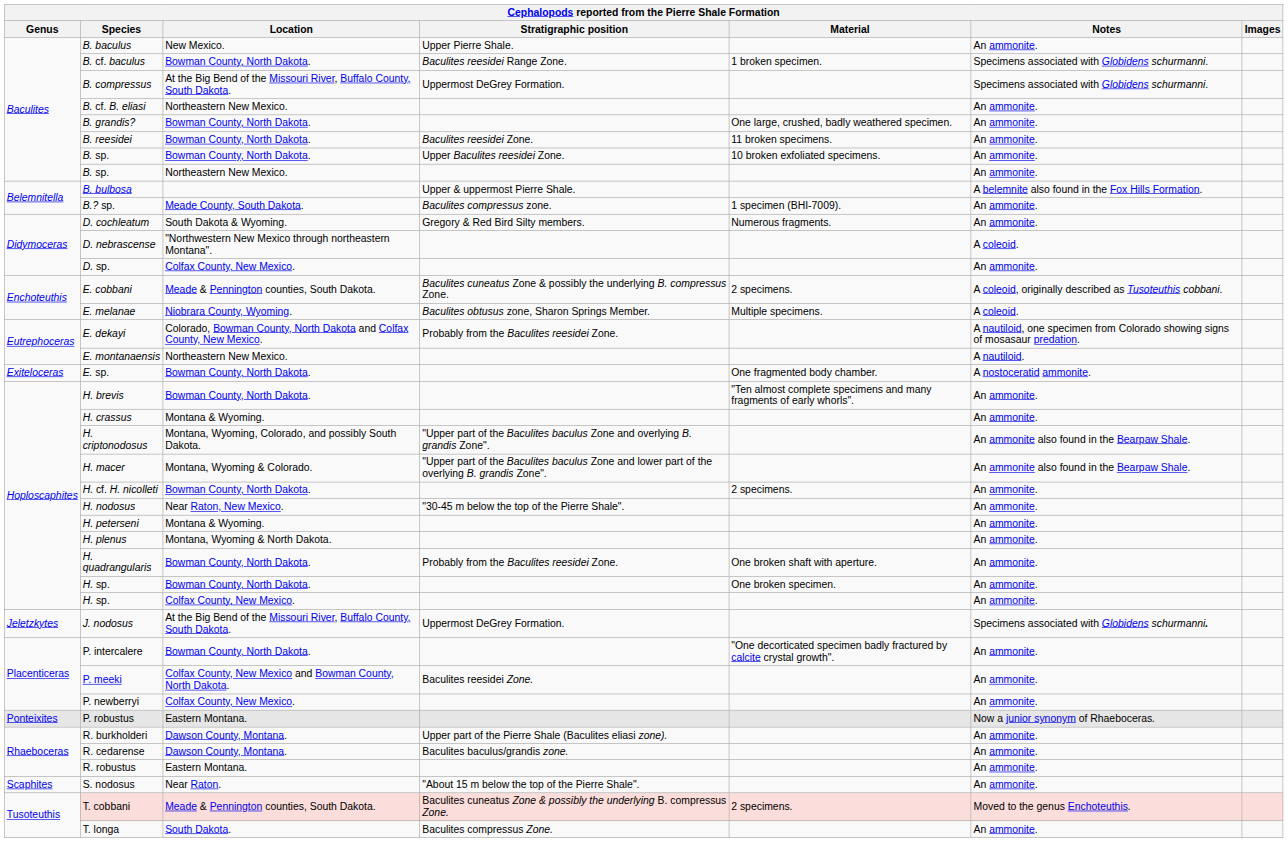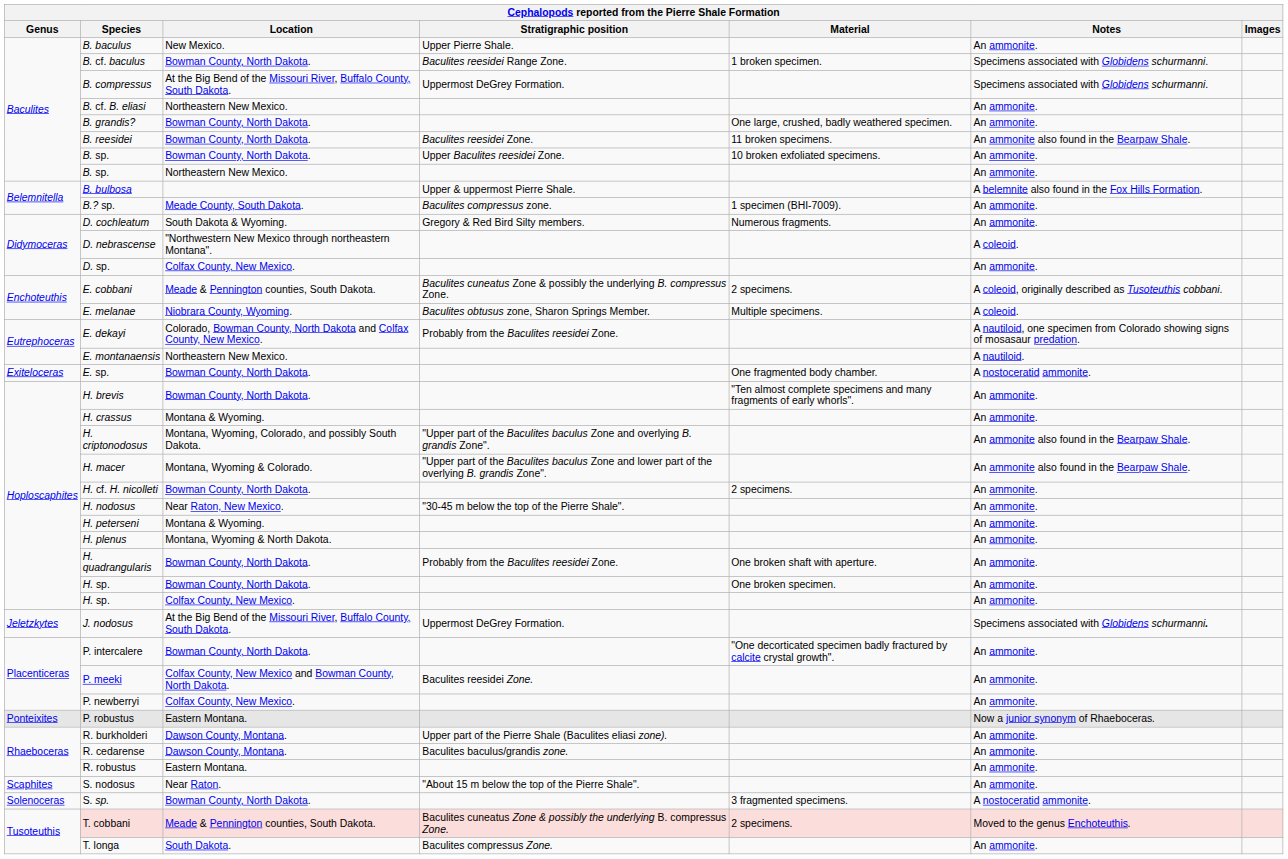 <table class="wikitable" align="center">
 <tr>
 <th colspan="7" align="center"><strong><a href='#'>Cephalopods</a> reported from the Pierre Shale Formation</strong></th>
 </tr>
 <tr>
 <th>Genus</th>
 <th>Species</th>
 <th>Location</th>
 <th><strong>Stratigraphic position</strong></th>
 <th><strong>Material</strong></th>
 <th>Notes</th>
 <th>Images</th>
 </tr>
 <tr>
 <td rowspan="8"><em><a href='#'>Baculites</a></em></td>
 <td><em>B. baculus</em></td>
 <td>New Mexico.</td>
 <td>Upper Pierre Shale.</td>
 <td></td>
 <td>An <a href='#'>ammonite</a>.</td>
 <td></td>
 </tr>
 <tr>
 <td><em>B.</em> cf. <em>baculus</em></td>
 <td><a href='#'>Bowman County, North Dakota</a>.</td>
 <td><em>Baculites reesidei</em> Range Zone.</td>
 <td>1 broken specimen.</td>
 <td>Specimens associated with <em><a href='#'>Globidens</a> schurmanni</em>.</td>
 <td></td>
 </tr>
 <tr>
 <td><em>B. compressus</em></td>
 <td>At the Big Bend of the <a href='#'>Missouri River</a>, <a href='#'>Buffalo County, South Dakota</a>.</td>
 <td>Uppermost DeGrey Formation.</td>
 <td></td>
 <td>Specimens associated with <em><a href='#'>Globidens</a> schurmanni</em>.</td>
 <td></td>
 </tr>
 <tr>
 <td><em>B.</em> cf. <em>B. eliasi</em></td>
 <td>Northeastern New Mexico.</td>
 <td></td>
 <td></td>
 <td>An <a href='#'>ammonite</a>.</td>
 <td></td>
 </tr>
 <tr>
 <td><em>B. grandis?</em></td>
 <td><a href='#'>Bowman County, North Dakota</a>.</td>
 <td></td>
 <td>One large, crushed, badly weathered specimen.</td>
 <td>An <a href='#'>ammonite</a>.</td>
 <td></td>
 </tr>
 <tr>
 <td><em>B. reesidei</em></td>
 <td><a href='#'>Bowman County, North Dakota</a>.</td>
 <td><em>Baculites reesidei</em> Zone.</td>
 <td>11 broken specimens.</td>
-<td>An <a href='#'>ammonite</a>.</td>
+<td>An <a href='#'>ammonite</a> also found in the <a href='#'>Bearpaw Shale</a>.</td>
 <td></td>
 </tr>
 <tr>
 <td><em>B.</em> sp.</td>
 <td><a href='#'>Bowman County, North Dakota</a>.</td>
 <td>Upper <em>Baculites reesidei</em> Zone.</td>
 <td>10 broken exfoliated specimens.</td>
 <td>An <a href='#'>ammonite</a>.</td>
 <td></td>
 </tr>
 <tr>
 <td><em>B.</em> sp.</td>
 <td>Northeastern New Mexico.</td>
 <td></td>
 <td></td>
 <td>An <a href='#'>ammonite</a>.</td>
 <td></td>
 </tr>
 <tr>
 <td rowspan="2"><em><a href='#'>Belemnitella</a></em></td>
 <td><em><a href='#'>B. bulbosa</a></em></td>
 <td></td>
 <td>Upper & uppermost Pierre Shale.</td>
 <td></td>
 <td>A <a href='#'>belemnite</a> also found in the <a href='#'>Fox Hills Formation</a>.</td>
 <td></td>
 </tr>
 <tr>
 <td><em>B.?</em> sp.</td>
 <td><a href='#'>Meade County, South Dakota</a>.</td>
 <td><em>Baculites compressus</em> zone.</td>
 <td>1 specimen (BHI-7009).</td>
 <td>An <a href='#'>ammonite</a>.</td>
 <td></td>
 </tr>
 <tr>
 <td rowspan="3"><em><a href='#'>Didymoceras</a></em></td>
 <td><em>D. cochleatum</em></td>
 <td>South Dakota & Wyoming.</td>
 <td>Gregory & Red Bird Silty members.</td>
 <td>Numerous fragments.</td>
 <td>An <a href='#'>ammonite</a>.</td>
 <td></td>
 </tr>
 <tr>
 <td><em>D. nebrascense</em></td>
 <td>"Northwestern New Mexico through northeastern Montana".</td>
 <td></td>
 <td></td>
 <td>A <a href='#'>coleoid</a>.</td>
 <td></td>
 </tr>
 <tr>
 <td><em>D.</em> sp.</td>
 <td><a href='#'>Colfax County, New Mexico</a>.</td>
 <td></td>
 <td></td>
 <td>An <a href='#'>ammonite</a>.</td>
 <td></td>
 </tr>
 <tr>
 <td rowspan=2><em><a href='#'>Enchoteuthis</a></em></td>
 <td><em>E. cobbani</em></td>
 <td><a href='#'>Meade</a> & <a href='#'>Pennington</a> counties, South Dakota.</td>
 <td><em>Baculites cuneatus</em> Zone & possibly the underlying <em>B. compressus</em> Zone.</td>
 <td>2 specimens.</td>
 <td>A <a href='#'>coleoid</a>, originally described as <em><a href='#'>Tusoteuthis</a> cobbani</em>.</td>
 <td></td>
 </tr>
 <tr>
 <td><em>E. melanae</em></td>
 <td><a href='#'>Niobrara County, Wyoming</a>.</td>
 <td><em>Baculites obtusus</em> zone, Sharon Springs Member.</td>
 <td>Multiple specimens.</td>
 <td>A <a href='#'>coleoid</a>.</td>
 <td></td>
 </tr>
 <tr>
 <td rowspan="2"><em><a href='#'>Eutrephoceras</a></em></td>
 <td><em>E. dekayi</em></td>
 <td>Colorado, <a href='#'>Bowman County, North Dakota</a> and <a href='#'>Colfax County, New Mexico</a>.</td>
 <td>Probably from the <em>Baculites reesidei</em> Zone.</td>
 <td></td>
 <td>A <a href='#'>nautiloid</a>, one specimen from Colorado showing signs of mosasaur <a href='#'>predation</a>.</td>
 <td></td>
 </tr>
 <tr>
 <td><em>E. montanaensis</em></td>
 <td>Northeastern New Mexico.</td>
 <td></td>
 <td></td>
 <td>A <a href='#'>nautiloid</a>.</td>
 <td></td>
 </tr>
 <tr>
 <td><em><a href='#'>Exiteloceras</a></em></td>
 <td><em>E.</em> sp.</td>
 <td><a href='#'>Bowman County, North Dakota</a>.</td>
 <td></td>
 <td>One fragmented body chamber.</td>
 <td>A <a href='#'>nostoceratid</a> <a href='#'>ammonite</a>.</td>
 <td></td>
 </tr>
 <tr>
 <td rowspan="11"><em><a href='#'>Hoploscaphites</a></em></td>
 <td><em>H. brevis</em></td>
 <td><a href='#'>Bowman County, North Dakota</a>.</td>
 <td></td>
 <td>"Ten almost complete specimens and many fragments of early whorls".</td>
 <td>An <a href='#'>ammonite</a>.</td>
 <td></td>
 </tr>
 <tr>
 <td><em>H. crassus</em></td>
 <td>Montana & Wyoming.</td>
 <td></td>
 <td></td>
 <td>An <a href='#'>ammonite</a>.</td>
 <td></td>
 </tr>
 <tr>
 <td><em>H. criptonodosus</em></td>
 <td>Montana, Wyoming, Colorado, and possibly South Dakota.</td>
 <td>"Upper part of the <em>Baculites baculus</em> Zone and overlying <em>B. grandis</em> Zone".</td>
 <td></td>
 <td>An <a href='#'>ammonite</a> also found in the <a href='#'>Bearpaw Shale</a>.</td>
 <td></td>
 </tr>
 <tr>
 <td><em>H. macer</em></td>
 <td>Montana, Wyoming & Colorado.</td>
 <td>"Upper part of the <em>Baculites baculus</em> Zone and lower part of the overlying <em>B. grandis</em> Zone".</td>
 <td></td>
 <td>An <a href='#'>ammonite</a> also found in the <a href='#'>Bearpaw Shale</a>.</td>
 <td></td>
 </tr>
 <tr>
 <td><em>H.</em> cf. <em>H. nicolleti</em></td>
 <td><a href='#'>Bowman County, North Dakota</a>.</td>
 <td></td>
 <td>2 specimens.</td>
 <td>An <a href='#'>ammonite</a>.</td>
 <td></td>
 </tr>
 <tr>
 <td><em>H. nodosus</em></td>
 <td>Near <a href='#'>Raton, New Mexico</a>.</td>
 <td>"30-45 m below the top of the Pierre Shale".</td>
 <td></td>
 <td>An <a href='#'>ammonite</a>.</td>
 <td></td>
 </tr>
 <tr>
 <td><em>H. peterseni</em></td>
 <td>Montana & Wyoming.</td>
 <td></td>
 <td></td>
 <td>An <a href='#'>ammonite</a>.</td>
 <td></td>
 </tr>
 <tr>
 <td><em>H. plenus</em></td>
 <td>Montana, Wyoming & North Dakota.</td>
 <td></td>
 <td></td>
 <td>An <a href='#'>ammonite</a>.</td>
 <td></td>
 </tr>
 <tr>
 <td><em>H. quadrangularis</em></td>
 <td><a href='#'>Bowman County, North Dakota</a>.</td>
 <td>Probably from the <em>Baculites reesidei</em> Zone.</td>
 <td>One broken shaft with aperture.</td>
 <td>An <a href='#'>ammonite</a>.</td>
 <td></td>
 </tr>
 <tr>
 <td><em>H.</em> sp.</td>
 <td><a href='#'>Bowman County, North Dakota</a>.</td>
 <td></td>
 <td>One broken specimen.</td>
 <td>An <a href='#'>ammonite</a>.</td>
 <td></td>
 </tr>
 <tr>
 <td><em>H.</em> sp.</td>
 <td><a href='#'>Colfax County, New Mexico</a>.</td>
 <td></td>
 <td></td>
 <td>An <a href='#'>ammonite</a>.</td>
 <td></td>
 </tr>
 <tr>
 <td><em><a href='#'>Jeletzkytes</a></em></td>
 <td><em>J. nodosus</em></td>
 <td>At the Big Bend of the <a href='#'>Missouri River</a>, <a href='#'>Buffalo County, South Dakota</a>.</td>
 <td>Uppermost DeGrey Formation.</td>
 <td></td>
 <td>Specimens associated with <em><a href='#'>Globidens</a> schurmanni<strong>.<strong><em></td>
 <td></td>
 </tr>
 <tr>
 <td rowspan="3"></em><a href='#'>Placenticeras</a><em></td>
 <td></em>P. intercalere<em></td>
 <td><a href='#'>Bowman County, North Dakota</a>.</td>
 <td></td>
 <td>"One decorticated specimen badly fractured by <a href='#'>calcite</a> crystal growth".</td>
 <td>An <a href='#'>ammonite</a>.</td>
 <td></td>
 </tr>
 <tr>
 <td></em><a href='#'>P. meeki</a><em></td>
 <td><a href='#'>Colfax County, New Mexico</a> and <a href='#'>Bowman County, North Dakota</a>.</td>
 <td></em>Baculites reesidei<em> Zone.</td>
 <td></td>
 <td>An <a href='#'>ammonite</a>.</td>
 <td></td>
 </tr>
 <tr>
 <td></em>P. newberryi<em></td>
 <td><a href='#'>Colfax County, New Mexico</a>.</td>
 <td></td>
 <td></td>
 <td>An <a href='#'>ammonite</a>.</td>
 <td></td>
 </tr>
 <tr>
 <td style="background:#E6E6E6;"></em><a href='#'>Ponteixites</a><em></td>
 <td style="background:#E6E6E6;"></em>P. robustus<em></td>
 <td style="background:#E6E6E6;">Eastern Montana.</td>
 <td style="background:#E6E6E6;"></td>
 <td style="background:#E6E6E6;"></td>
 <td style="background:#E6E6E6;">Now a <a href='#'>junior synonym</a> of </em>Rhaeboceras<em>.</td>
 <td style="background:#E6E6E6;"></td>
 </tr>
 <tr>
 <td rowspan=3></em><a href='#'>Rhaeboceras</a><em></td>
 <td></em>R. burkholderi<em></td>
 <td><a href='#'>Dawson County, Montana</a>.</td>
 <td>Upper part of the Pierre Shale (</em>Baculites eliasi<em> zone).</td>
 <td></td>
 <td>An <a href='#'>ammonite</a>.</td>
 <td></td>
 </tr>
 <tr>
 <td></em>R. cedarense<em></td>
 <td><a href='#'>Dawson County, Montana</a>.</td>
 <td></em>Baculites baculus/grandis<em> zone.</td>
 <td></td>
 <td>An <a href='#'>ammonite</a>.</td>
 <td></td>
 </tr>
 <tr>
 <td></em>R. robustus<em></td>
 <td>Eastern Montana.</td>
 <td></td>
 <td></td>
 <td>An <a href='#'>ammonite</a>.</td>
 <td></td>
 </tr>
 <tr>
 <td></em><a href='#'>Scaphites</a><em></td>
 <td></em>S. nodosus<em></td>
 <td>Near <a href='#'>Raton</a>.</td>
 <td>"About 15 m below the top of the Pierre Shale".</td>
 <td></td>
 <td>An <a href='#'>ammonite</a>.</td>
 <td></td>
 </tr>
 <tr>
+<td></em><a href='#'>Solenoceras</a><em></td>
+<td></em>S.<em> sp.</td>
+<td><a href='#'>Bowman County, North Dakota</a>.</td>
+<td></td>
+<td>3 fragmented specimens.</td>
+<td>A <a href='#'>nostoceratid</a> <a href='#'>ammonite</a>.</td>
+<td></td>
+</tr>
+<tr>
 <td rowspan="2"></em><a href='#'>Tusoteuthis</a><em></td>
 <td style="background:#fbdddb;"></em>T. cobbani<em></td>
 <td style="background:#fbdddb;"><a href='#'>Meade</a> & <a href='#'>Pennington</a> counties, South Dakota.</td>
 <td style="background:#fbdddb;"></em>Baculites cuneatus<em> Zone & possibly the underlying </em>B. compressus<em> Zone.</td>
 <td style="background:#fbdddb;">2 specimens.</td>
 <td style="background:#fbdddb;">Moved to the genus </em><a href='#'>Enchoteuthis</a><em>.</td>
 <td style="background:#fbdddb;"></td>
 </tr>
 <tr>
 <td></em>T. longa<em></td>
 <td><a href='#'>South Dakota</a>.</td>
 <td></em>Baculites compressus<em> Zone.</td>
 <td></td>
 <td>An <a href='#'>ammonite</a>.</td>
 <td></td>
 </tr>
 </table>
